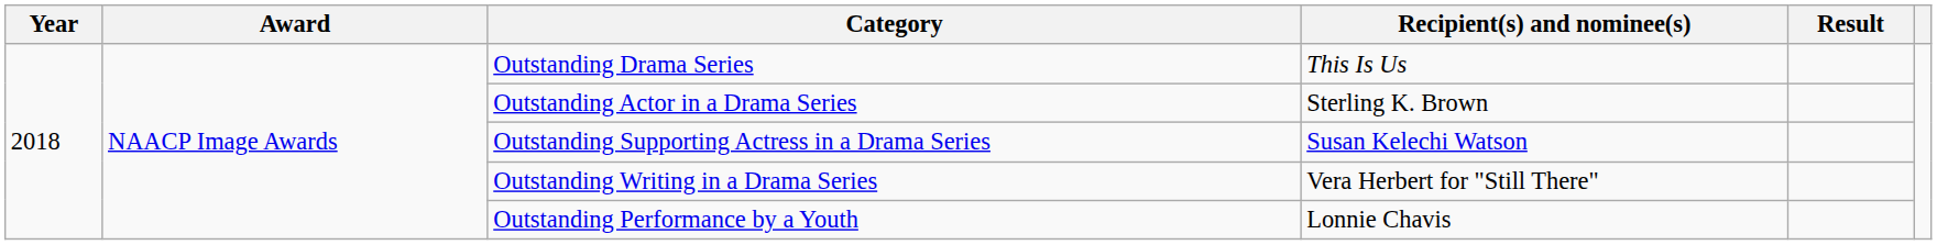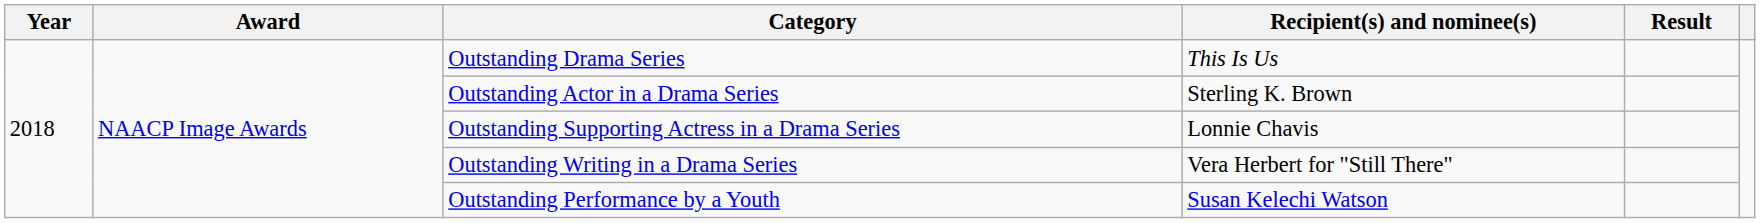 <table class="wikitable sortable plainrowheaders" style="width:99%;">
 <tr>
 <th>Year</th>
 <th>Award</th>
 <th>Category</th>
 <th>Recipient(s) and nominee(s)</th>
 <th>Result</th>
 <th scope="col" class="unsortable"></th>
 </tr>
 <tr>
 <td rowspan="5">2018</td>
 <td rowspan="5"><a href='#'>NAACP Image Awards</a></td>
 <td><a href='#'>Outstanding Drama Series</a></td>
 <td><em>This Is Us</em></td>
 <td></td>
 <td rowspan="5" style="text-align:center;"></td>
 </tr>
 <tr>
 <td><a href='#'>Outstanding Actor in a Drama Series</a></td>
 <td>Sterling K. Brown</td>
 <td></td>
 </tr>
 <tr>
 <td><a href='#'>Outstanding Supporting Actress in a Drama Series</a></td>
-<td><a href='#'>Susan Kelechi Watson</a></td>
+<td>Lonnie Chavis</td>
 <td></td>
 </tr>
 <tr>
 <td><a href='#'>Outstanding Writing in a Drama Series</a></td>
 <td>Vera Herbert for "Still There"</td>
 <td></td>
 </tr>
 <tr>
 <td><a href='#'>Outstanding Performance by a Youth</a></td>
-<td>Lonnie Chavis</td>
+<td><a href='#'>Susan Kelechi Watson</a></td>
 <td></td>
 </tr>
 </table>
